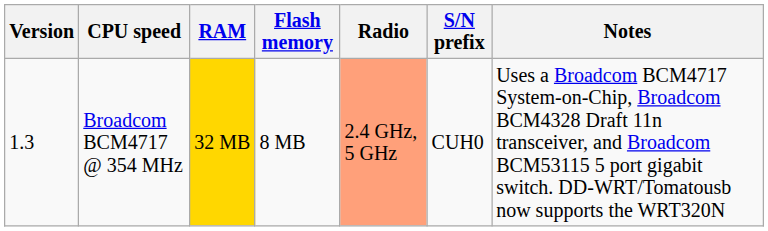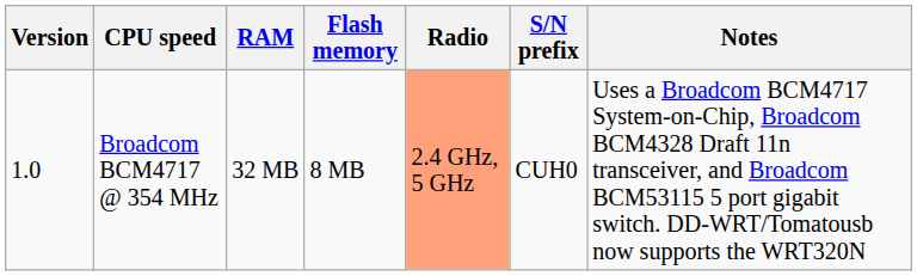 <table class="wikitable">
 <tr>
 <th>Version</th>
 <th>CPU speed</th>
 <th><a href='#'>RAM</a></th>
 <th><a href='#'>Flash memory</a></th>
 <th>Radio</th>
 <th><a href='#'>S/N</a> prefix</th>
 <th>Notes</th>
 </tr>
 <tr>
-<td>1.3</td>
+<td>1.0</td>
 <td><a href='#'>Broadcom</a> BCM4717 @ 354 MHz</td>
-<td style="background: gold;">32 MB</td>
+<td>32 MB</td>
 <td>8 MB</td>
 <td style="background: lightsalmon;">2.4 GHz, 5 GHz</td>
 <td>CUH0</td>
 <td>Uses a <a href='#'>Broadcom</a> BCM4717 System-on-Chip, <a href='#'>Broadcom</a> BCM4328 Draft 11n transceiver, and <a href='#'>Broadcom</a> BCM53115 5 port gigabit switch. DD-WRT/Tomatousb now supports the WRT320N</td>
 </tr>
 </table>
